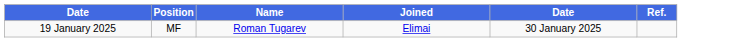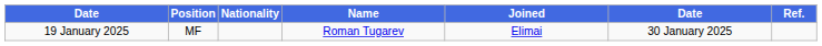 <table class="wikitable"  style="text-align:center; font-size:90%; ">
 <tr>
 <th style="background:#4169E1; color:white; width:200px;">Date</th>
 <th style="background:#4169E1; color:white; width:50px;">Position</th>
+<th style="background:#4169E1; color:white; width:50px;">Nationality</th>
 <th style="background:#4169E1; color:white; width:200px;">Name</th>
 <th style="background:#4169E1; color:white; width:200px;">Joined</th>
 <th style="background:#4169E1; color:white; width:200px;">Date</th>
 <th style="background:#4169E1; color:white; width:50px;">Ref.</th>
 </tr>
 <tr>
 <td>19 January 2025</td>
 <td>MF</td>
+<td></td>
 <td><a href='#'>Roman Tugarev</a></td>
 <td><a href='#'>Elimai</a></td>
 <td>30 January 2025</td>
 <td></td>
 </tr>
 </table>
